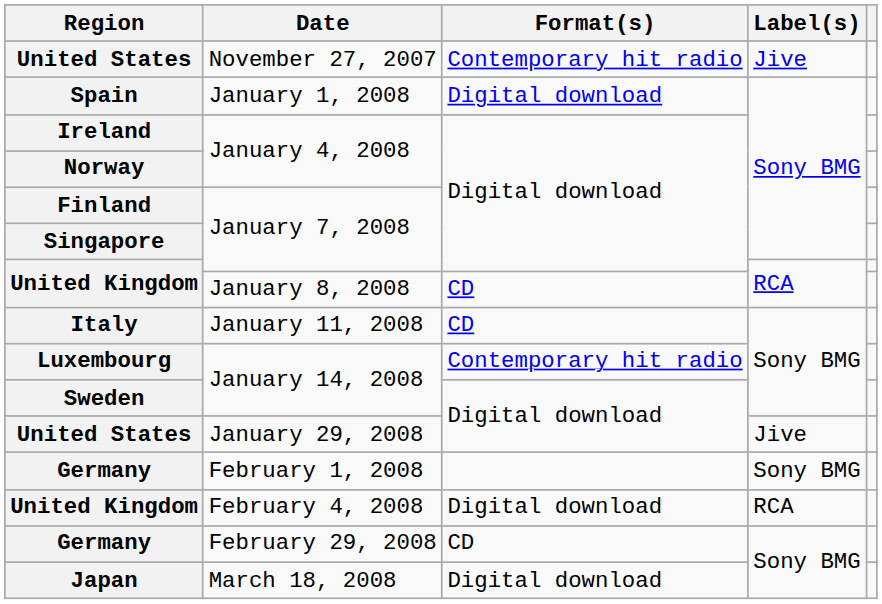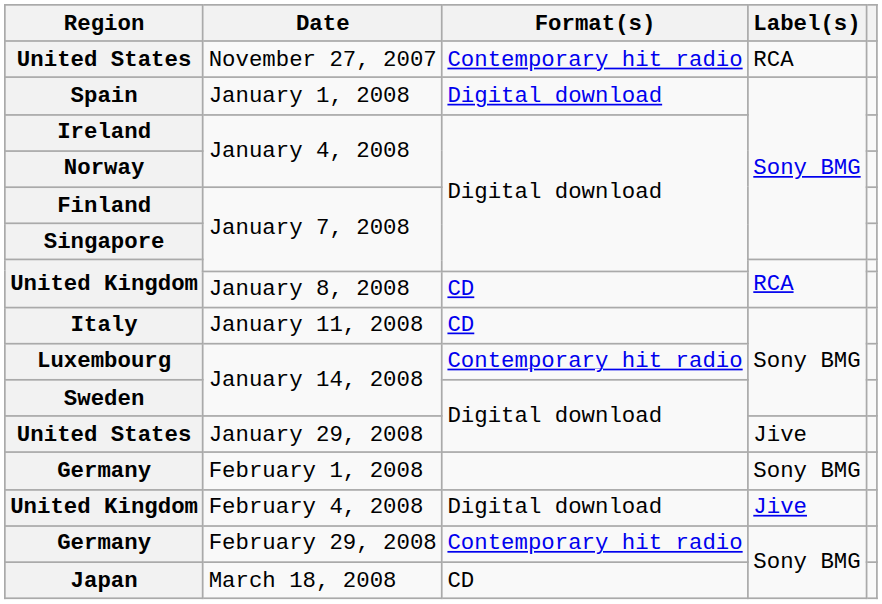 <table class="wikitable plainrowheaders">
 <tr>
 <th scope="col">Region</th>
 <th scope="col">Date</th>
 <th scope="col">Format(s)</th>
 <th scope="col">Label(s)</th>
 <th scope="col"></th>
 </tr>
 <tr>
 <th scope="row">United States</th>
 <td>November 27, 2007</td>
 <td><a href='#'>Contemporary hit radio</a></td>
-<td><a href='#'>Jive</a></td>
+<td>RCA</td>
 <td align="center"></td>
 </tr>
 <tr>
 <th scope="row">Spain</th>
 <td>January 1, 2008</td>
 <td><a href='#'>Digital download</a> </td>
 <td rowspan="5"><a href='#'>Sony BMG</a></td>
 <td align="center"></td>
 </tr>
 <tr>
 <th scope="row">Ireland</th>
 <td rowspan="2">January 4, 2008</td>
 <td rowspan="5">Digital download</td>
 <td align="center"></td>
 </tr>
 <tr>
 <th scope="row">Norway</th>
 <td align="center"></td>
 </tr>
 <tr>
 <th scope="row">Finland</th>
 <td rowspan="3">January 7, 2008</td>
 <td align="center"></td>
 </tr>
 <tr>
 <th scope="row">Singapore</th>
 <td align="center"></td>
 </tr>
 <tr>
 <th scope="row" rowspan="2">United Kingdom</th>
 <td rowspan="2"><a href='#'>RCA</a></td>
 <td align="center"></td>
 </tr>
 <tr>
 <td>January 8, 2008</td>
 <td><a href='#'>CD</a></td>
 <td align="center"></td>
 </tr>
 <tr>
 <th scope="row">Italy</th>
 <td>January 11, 2008</td>
 <td><a href='#'>CD</a></td>
 <td rowspan="3">Sony BMG</td>
 <td align="center"></td>
 </tr>
 <tr>
 <th scope="row">Luxembourg</th>
 <td rowspan="2">January 14, 2008</td>
 <td><a href='#'>Contemporary hit radio</a></td>
 <td align="center"></td>
 </tr>
 <tr>
 <th scope="row">Sweden</th>
 <td rowspan="2">Digital download </td>
 <td align="center"></td>
 </tr>
 <tr>
 <th scope="row">United States</th>
 <td>January 29, 2008</td>
 <td>Jive</td>
 <td align="center"></td>
 </tr>
 <tr>
 <th scope="row">Germany</th>
 <td>February 1, 2008</td>
 <td></td>
 <td>Sony BMG</td>
 <td align="center"></td>
 </tr>
 <tr>
 <th scope="row">United Kingdom</th>
 <td>February 4, 2008</td>
 <td>Digital download</td>
-<td>RCA</td>
+<td><a href='#'>Jive</a></td>
 <td align="center"></td>
 </tr>
 <tr>
 <th scope="row">Germany</th>
 <td>February 29, 2008</td>
-<td>CD </td>
+<td><a href='#'>Contemporary hit radio</a></td>
 <td rowspan="2">Sony BMG</td>
 <td align="center"></td>
 </tr>
 <tr>
 <th scope="row">Japan</th>
 <td>March 18, 2008</td>
-<td>Digital download </td>
+<td>CD</td>
 <td align="center"></td>
 </tr>
 </table>
